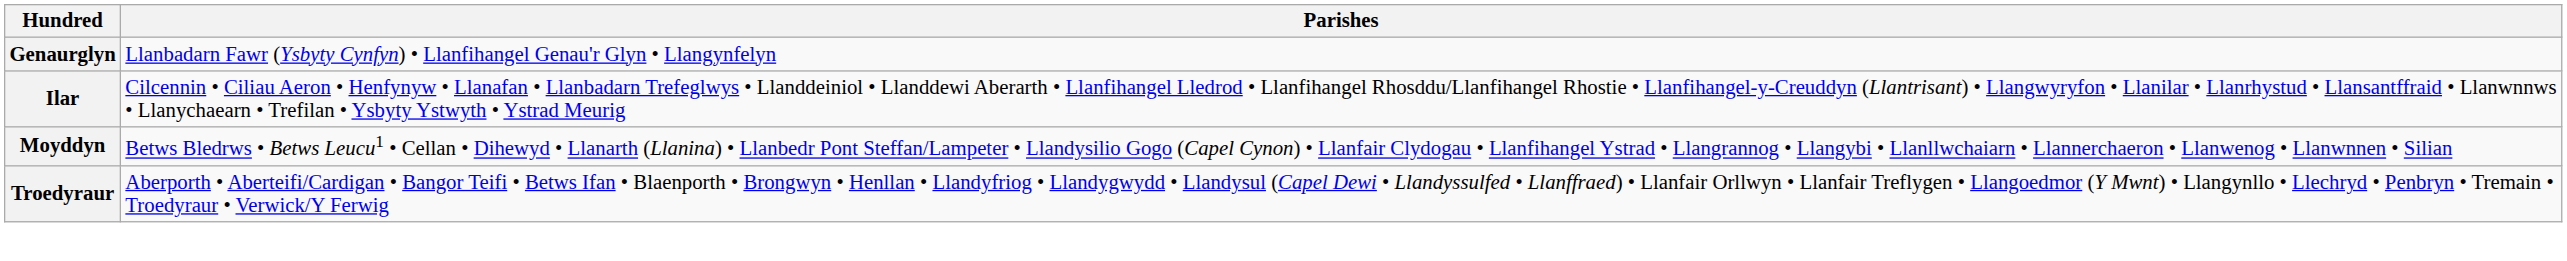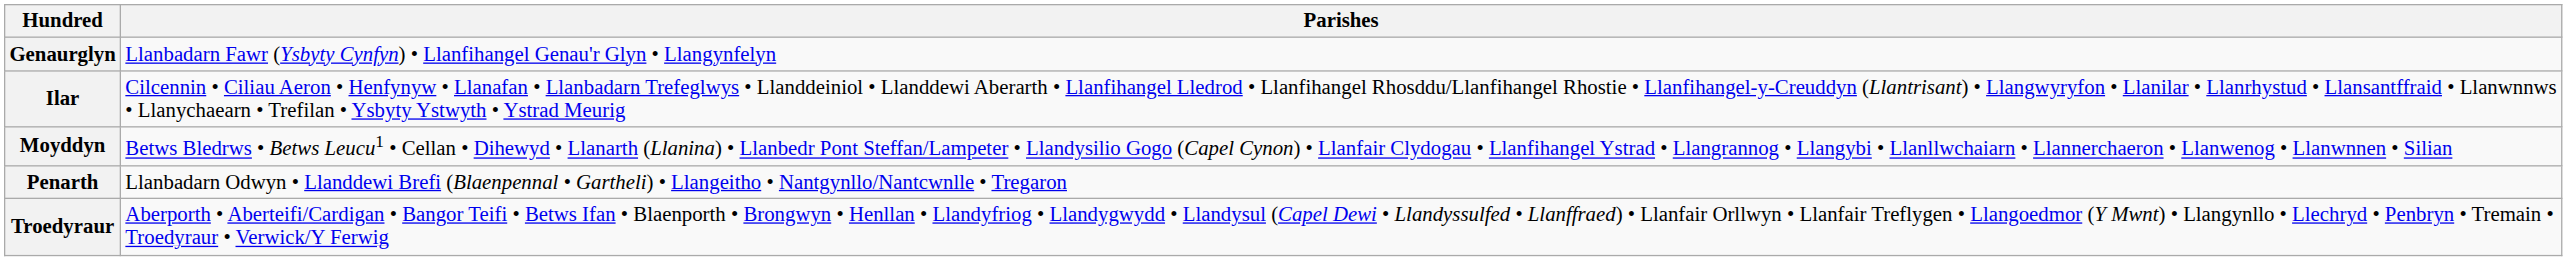 <table class="wikitable">
 <tr>
 <th>Hundred</th>
 <th>Parishes</th>
 </tr>
 <tr>
 <th>Genaurglyn</th>
 <td><a href='#'>Llanbadarn Fawr</a> (<em><a href='#'>Ysbyty Cynfyn</a></em>) • <a href='#'>Llanfihangel Genau'r Glyn</a> • <a href='#'>Llangynfelyn</a></td>
 </tr>
 <tr>
 <th>Ilar</th>
 <td><a href='#'>Cilcennin</a> • <a href='#'>Ciliau Aeron</a> • <a href='#'>Henfynyw</a> • <a href='#'>Llanafan</a> • <a href='#'>Llanbadarn Trefeglwys</a> • Llanddeiniol • Llanddewi Aberarth • <a href='#'>Llanfihangel Lledrod</a> • Llanfihangel Rhosddu/Llanfihangel Rhostie • <a href='#'>Llanfihangel-y-Creuddyn</a> (<em>Llantrisant</em>) • <a href='#'>Llangwyryfon</a> • <a href='#'>Llanilar</a> • <a href='#'>Llanrhystud</a> • <a href='#'>Llansantffraid</a> • Llanwnnws • Llanychaearn • Trefilan • <a href='#'>Ysbyty Ystwyth</a> • <a href='#'>Ystrad Meurig</a></td>
 </tr>
 <tr>
 <th>Moyddyn</th>
 <td><a href='#'>Betws Bledrws</a> • <em>Betws Leucu</em><sup>1</sup> • Cellan • <a href='#'>Dihewyd</a> • <a href='#'>Llanarth</a> (<em>Llanina</em>) • <a href='#'>Llanbedr Pont Steffan/Lampeter</a> • <a href='#'>Llandysilio Gogo</a> (<em>Capel Cynon</em>) • <a href='#'>Llanfair Clydogau</a> • <a href='#'>Llanfihangel Ystrad</a> • <a href='#'>Llangrannog</a> • <a href='#'>Llangybi</a> • <a href='#'>Llanllwchaiarn</a> • <a href='#'>Llannerchaeron</a> • <a href='#'>Llanwenog</a> • <a href='#'>Llanwnnen</a> • <a href='#'>Silian</a></td>
 </tr>
 <tr>
+<th>Penarth</th>
+<td>Llanbadarn Odwyn • <a href='#'>Llanddewi Brefi</a> (<em>Blaenpennal • Gartheli</em>) • <a href='#'>Llangeitho</a> • <a href='#'>Nantgynllo/Nantcwnlle</a> • <a href='#'>Tregaron</a></td>
+</tr>
+<tr>
 <th>Troedyraur</th>
 <td><a href='#'>Aberporth</a> • <a href='#'>Aberteifi/Cardigan</a> • <a href='#'>Bangor Teifi</a> • <a href='#'>Betws Ifan</a> • Blaenporth • <a href='#'>Brongwyn</a> • <a href='#'>Henllan</a> • <a href='#'>Llandyfriog</a> • <a href='#'>Llandygwydd</a> • <a href='#'>Llandysul</a> (<em><a href='#'>Capel Dewi</a></em> • <em>Llandyssulfed • Llanffraed</em>) • Llanfair Orllwyn • Llanfair Treflygen • <a href='#'>Llangoedmor</a> (<em>Y Mwnt</em>) • Llangynllo • <a href='#'>Llechryd</a> • <a href='#'>Penbryn</a> • Tremain • <a href='#'>Troedyraur</a> • <a href='#'>Verwick/Y Ferwig</a></td>
 </tr>
 </table>
